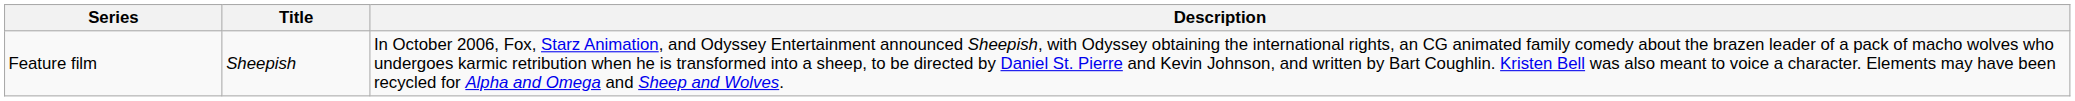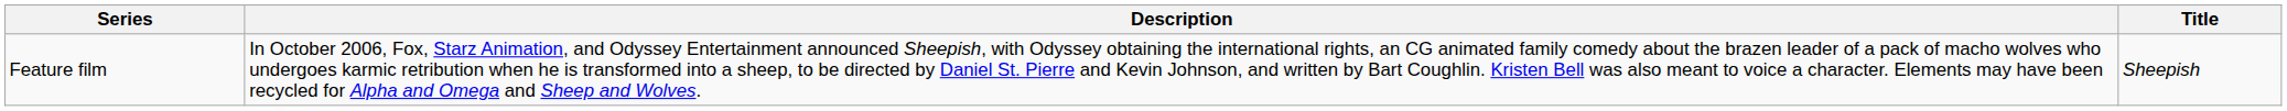 <table class="wikitable">
 <tr>
 <th style="width:150pt;">Series</th>
+<th>Description</th>
 <th style="width:100pt;">Title</th>
-<th>Description</th>
 </tr>
 <tr>
 <td>Feature film</td>
+<td>In October 2006, Fox, <a href='#'>Starz Animation</a>, and Odyssey Entertainment announced <em>Sheepish</em>, with Odyssey obtaining the international rights, an CG animated family comedy about the brazen leader of a pack of macho wolves who undergoes karmic retribution when he is transformed into a sheep, to be directed by <a href='#'>Daniel St. Pierre</a> and Kevin Johnson, and written by Bart Coughlin. <a href='#'>Kristen Bell</a> was also meant to voice a character. Elements may have been recycled for <em><a href='#'>Alpha and Omega</a></em> and <em><a href='#'>Sheep and Wolves</a></em>.</td>
 <td><em>Sheepish</em></td>
-<td>In October 2006, Fox, <a href='#'>Starz Animation</a>, and Odyssey Entertainment announced <em>Sheepish</em>, with Odyssey obtaining the international rights, an CG animated family comedy about the brazen leader of a pack of macho wolves who undergoes karmic retribution when he is transformed into a sheep, to be directed by <a href='#'>Daniel St. Pierre</a> and Kevin Johnson, and written by Bart Coughlin. <a href='#'>Kristen Bell</a> was also meant to voice a character. Elements may have been recycled for <em><a href='#'>Alpha and Omega</a></em> and <em><a href='#'>Sheep and Wolves</a></em>.</td>
 </tr>
 </table>
